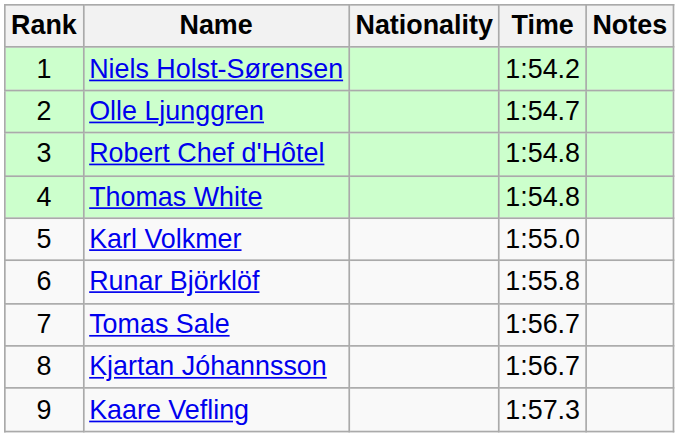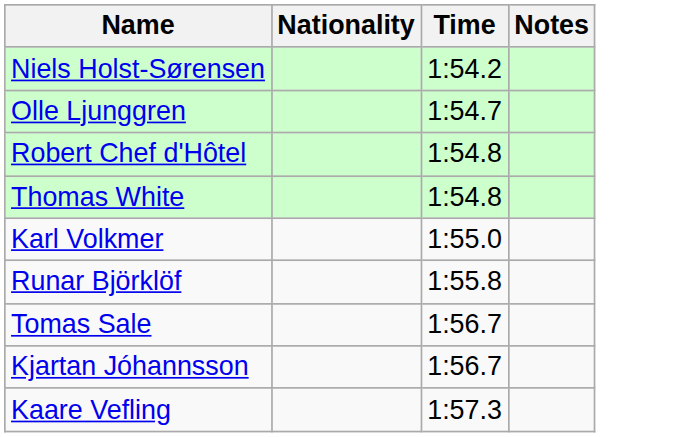 <table class="wikitable sortable" style="text-align:center">
 <tr>
-<th>Rank</th>
 <th>Name</th>
 <th>Nationality</th>
 <th>Time</th>
 <th>Notes</th>
 </tr>
 <tr bgcolor=ccffcc>
-<td>1</td>
 <td align=left><a href='#'>Niels Holst-Sørensen</a></td>
 <td align=left></td>
 <td>1:54.2</td>
 <td></td>
 </tr>
 <tr bgcolor=ccffcc>
-<td>2</td>
 <td align=left><a href='#'>Olle Ljunggren</a></td>
 <td align=left></td>
 <td>1:54.7</td>
 <td></td>
 </tr>
 <tr bgcolor=ccffcc>
-<td>3</td>
 <td align=left><a href='#'>Robert Chef d'Hôtel</a></td>
 <td align=left></td>
 <td>1:54.8</td>
 <td></td>
 </tr>
 <tr bgcolor=ccffcc>
-<td>4</td>
 <td align=left><a href='#'>Thomas White</a></td>
 <td align=left></td>
 <td>1:54.8</td>
 <td></td>
 </tr>
 <tr>
-<td>5</td>
 <td align=left><a href='#'>Karl Volkmer</a></td>
 <td align=left></td>
 <td>1:55.0</td>
 <td></td>
 </tr>
 <tr>
-<td>6</td>
 <td align=left><a href='#'>Runar Björklöf</a></td>
 <td align=left></td>
 <td>1:55.8</td>
 <td></td>
 </tr>
 <tr>
-<td>7</td>
 <td align=left><a href='#'>Tomas Sale</a></td>
 <td align=left></td>
 <td>1:56.7</td>
 <td></td>
 </tr>
 <tr>
-<td>8</td>
 <td align=left><a href='#'>Kjartan Jóhannsson</a></td>
 <td align=left></td>
 <td>1:56.7</td>
 <td></td>
 </tr>
 <tr>
-<td>9</td>
 <td align=left><a href='#'>Kaare Vefling</a></td>
 <td align=left></td>
 <td>1:57.3</td>
 <td></td>
 </tr>
 </table>
